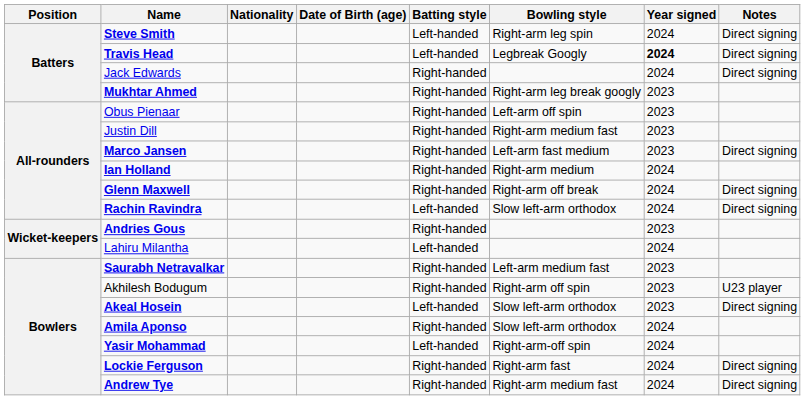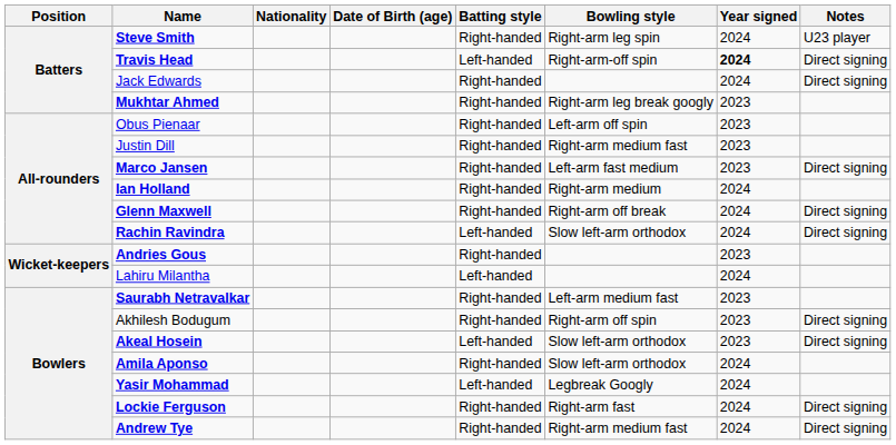 <table class="wikitable" style="font-size:85%;">
 <tr>
 <th scope="col">Position</th>
 <th scope="col">Name</th>
 <th scope="col">Nationality</th>
 <th scope="col">Date of Birth (age)</th>
 <th scope="col">Batting style</th>
 <th scope="col">Bowling style</th>
 <th scope="col">Year signed</th>
 <th scope="col">Notes</th>
 </tr>
 <tr>
 <th rowspan="4" align="center">Batters</th>
 <td scope="row"><a href='#'><strong>Steve Smith</strong></a></td>
 <td></td>
 <td></td>
-<td>Left-handed</td>
+<td>Right-handed</td>
 <td>Right-arm leg spin</td>
 <td>2024</td>
-<td>Direct signing</td>
+<td>U23 player</td>
 </tr>
 <tr>
 <td><strong><a href='#'>Travis Head</a></strong></td>
 <td></td>
 <td></td>
 <td>Left-handed</td>
-<td>Legbreak Googly</td>
+<td>Right-arm-off spin</td>
 <td><strong>2024</strong></td>
 <td>Direct signing</td>
 </tr>
 <tr>
 <td scope="row"><a href='#'>Jack Edwards</a></td>
 <td></td>
 <td></td>
 <td>Right-handed</td>
 <td></td>
 <td>2024</td>
 <td>Direct signing</td>
 </tr>
 <tr>
 <td scope=“row”><a href='#'><strong>Mukhtar Ahmed</strong></a></td>
 <td></td>
 <td></td>
 <td>Right-handed</td>
 <td>Right-arm leg break googly</td>
 <td>2023</td>
 <td></td>
 </tr>
 <tr>
 <th rowspan="6" align="center">All-rounders</th>
 <td scope="row"><a href='#'>Obus Pienaar</a></td>
 <td></td>
 <td></td>
 <td>Right-handed</td>
 <td>Left-arm off spin</td>
 <td>2023</td>
 <td></td>
 </tr>
 <tr>
 <td scope="row"><a href='#'>Justin Dill</a></td>
 <td></td>
 <td></td>
 <td>Right-handed</td>
 <td>Right-arm medium fast</td>
 <td>2023</td>
 <td></td>
 </tr>
 <tr>
 <td scope="row"><strong><a href='#'>Marco Jansen</a></strong></td>
 <td></td>
 <td></td>
 <td>Right-handed</td>
 <td>Left-arm fast medium</td>
 <td>2023</td>
 <td>Direct signing</td>
 </tr>
 <tr>
 <td scope="row"><strong><a href='#'>Ian Holland</a></strong></td>
 <td></td>
 <td></td>
 <td>Right-handed</td>
 <td>Right-arm medium</td>
 <td>2024</td>
 <td></td>
 </tr>
 <tr>
 <td scope="row"><strong><a href='#'>Glenn Maxwell</a></strong></td>
 <td></td>
 <td></td>
 <td>Right-handed</td>
 <td>Right-arm off break</td>
 <td>2024</td>
 <td>Direct signing</td>
 </tr>
 <tr>
 <td><strong><a href='#'>Rachin Ravindra</a></strong></td>
 <td></td>
 <td></td>
 <td>Left-handed</td>
 <td>Slow left-arm orthodox</td>
 <td>2024</td>
 <td>Direct signing</td>
 </tr>
 <tr>
 <th rowspan="2" align=center>Wicket-keepers</th>
 <td scope="row"><strong><a href='#'>Andries Gous</a></strong></td>
 <td></td>
 <td></td>
 <td>Right-handed</td>
 <td></td>
 <td>2023</td>
 <td></td>
 </tr>
 <tr>
 <td scope="row"><a href='#'>Lahiru Milantha</a></td>
 <td></td>
 <td></td>
 <td>Left-handed</td>
 <td></td>
 <td>2024</td>
 <td></td>
 </tr>
 <tr>
 <th rowspan="7" align=center>Bowlers</th>
 <td scope="row"><strong><a href='#'>Saurabh Netravalkar</a></strong></td>
 <td></td>
 <td></td>
 <td>Right-handed</td>
 <td>Left-arm medium fast</td>
 <td>2023</td>
 <td></td>
 </tr>
 <tr>
 <td scope="row">Akhilesh Bodugum</td>
 <td></td>
 <td></td>
 <td>Right-handed</td>
 <td>Right-arm off spin</td>
 <td>2023</td>
-<td>U23 player</td>
+<td>Direct signing</td>
 </tr>
 <tr>
 <td scope="row"><strong><a href='#'>Akeal Hosein</a></strong></td>
 <td></td>
 <td></td>
 <td>Left-handed</td>
 <td>Slow left-arm orthodox</td>
 <td>2023</td>
 <td>Direct signing</td>
 </tr>
 <tr>
 <td scope="row"><strong><a href='#'>Amila Aponso</a></strong></td>
 <td></td>
 <td></td>
 <td>Right-handed</td>
 <td>Slow left-arm orthodox</td>
 <td>2024</td>
 <td></td>
 </tr>
 <tr>
 <td scope="row"><strong><a href='#'>Yasir Mohammad</a></strong></td>
 <td></td>
 <td></td>
 <td>Left-handed</td>
-<td>Right-arm-off spin</td>
+<td>Legbreak Googly</td>
 <td>2024</td>
 <td></td>
 </tr>
 <tr>
 <td scope="row"><strong><a href='#'>Lockie Ferguson</a></strong></td>
 <td></td>
 <td></td>
 <td>Right-handed</td>
 <td>Right-arm fast</td>
 <td>2024</td>
 <td>Direct signing</td>
 </tr>
 <tr>
 <td scope="row"><strong><a href='#'>Andrew Tye</a></strong></td>
 <td></td>
 <td></td>
 <td>Right-handed</td>
 <td>Right-arm medium fast</td>
 <td>2024</td>
 <td>Direct signing</td>
 </tr>
 </table>
